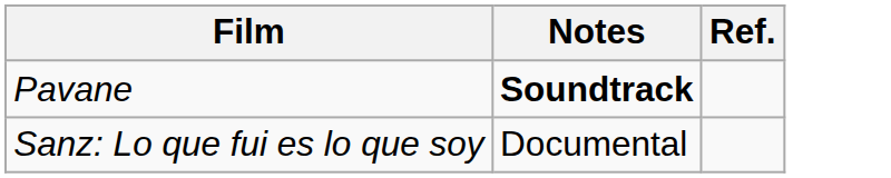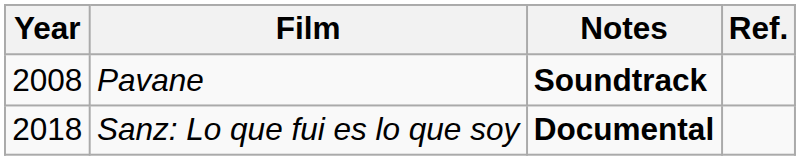 <table class="wikitable">
 <tr>
+<th>Year</th>
 <th>Film</th>
 <th>Notes</th>
 <th>Ref.</th>
 </tr>
 <tr>
+<td>2008</td>
 <td><em>Pavane</em></td>
 <td><strong>Soundtrack</strong></td>
 <td></td>
 </tr>
 <tr>
+<td>2018</td>
 <td><em>Sanz: Lo que fui es lo que soy</em></td>
-<td>Documental</td>
+<td><strong>Documental</strong></td>
 <td></td>
 </tr>
 </table>
